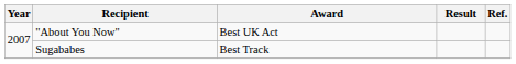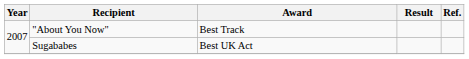 <table class="wikitable">
 <tr>
 <th>Year</th>
 <th width="250">Recipient</th>
 <th width="300">Award</th>
 <th width="60">Result</th>
 <th>Ref.</th>
 </tr>
 <tr>
 <td rowspan="2">2007</td>
 <td>"About You Now"</td>
-<td>Best UK Act</td>
+<td>Best Track</td>
 <td></td>
 <td align="center"></td>
 </tr>
 <tr>
 <td>Sugababes</td>
-<td>Best Track</td>
+<td>Best UK Act</td>
 <td></td>
 <td align="center"></td>
 </tr>
 <tr>
 </tr>
 </table>
